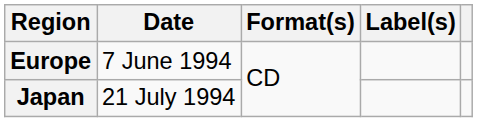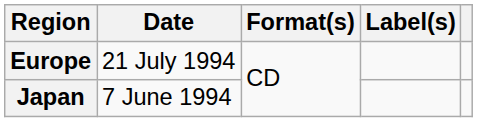 <table class="wikitable plainrowheaders">
 <tr>
 <th scope="col">Region</th>
 <th scope="col">Date</th>
 <th scope="col">Format(s)</th>
 <th scope="col">Label(s)</th>
 <th scope="col"></th>
 </tr>
 <tr>
 <th scope="row">Europe</th>
-<td>7 June 1994</td>
+<td>21 July 1994</td>
 <td rowspan="2">CD</td>
 <td></td>
 <td></td>
 </tr>
 <tr>
 <th scope="row">Japan</th>
-<td>21 July 1994</td>
+<td>7 June 1994</td>
 <td></td>
 <td></td>
 </tr>
 </table>
